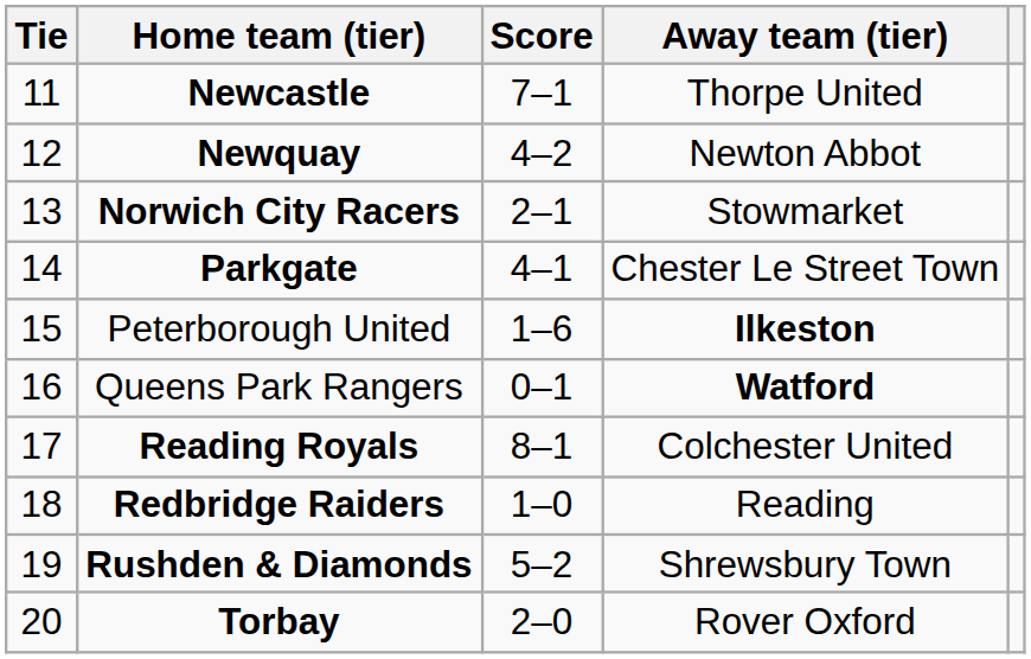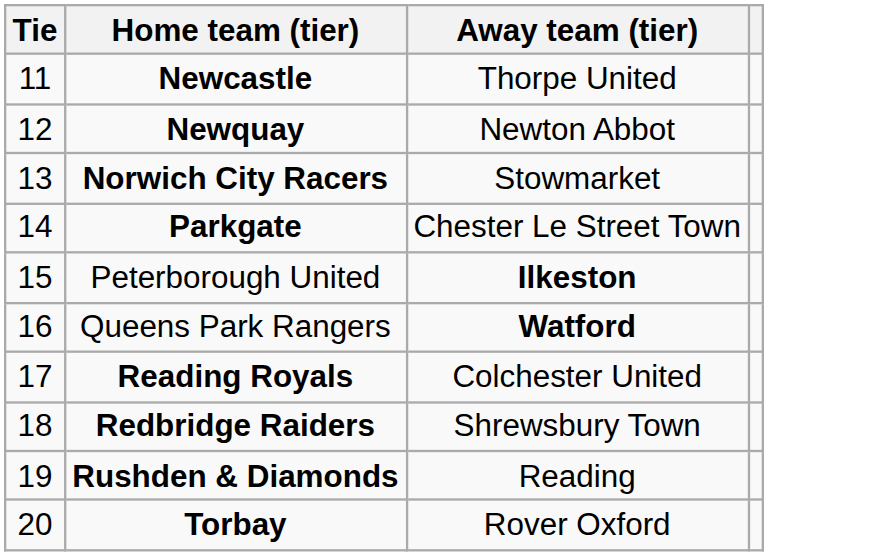 <table class="wikitable" style="text-align:center; font-size:85%">
 <tr>
 <th>Tie</th>
 <th>Home team (tier)</th>
-<th>Score</th>
 <th>Away team (tier)</th>
 <th></th>
 </tr>
 <tr>
 <td align="center">11</td>
 <td><strong>Newcastle</strong></td>
-<td align="center">7–1</td>
 <td>Thorpe United</td>
 <td></td>
 </tr>
 <tr>
 <td align="center">12</td>
 <td><strong>Newquay</strong></td>
-<td align="center">4–2</td>
 <td>Newton Abbot</td>
 <td></td>
 </tr>
 <tr>
 <td align="center">13</td>
 <td><strong>Norwich City Racers</strong></td>
-<td align="center">2–1</td>
 <td>Stowmarket</td>
 <td></td>
 </tr>
 <tr>
 <td align="center">14</td>
 <td><strong>Parkgate</strong></td>
-<td align="center">4–1</td>
 <td>Chester Le Street Town</td>
 <td></td>
 </tr>
 <tr>
 <td align="center">15</td>
 <td>Peterborough United</td>
-<td align="center">1–6</td>
 <td><strong>Ilkeston</strong></td>
 <td></td>
 </tr>
 <tr>
 <td align="center">16</td>
 <td>Queens Park Rangers</td>
-<td align="center">0–1</td>
 <td><strong>Watford</strong></td>
 <td></td>
 </tr>
 <tr>
 <td align="center">17</td>
 <td><strong>Reading Royals</strong></td>
-<td align="center">8–1</td>
 <td>Colchester United</td>
 <td></td>
 </tr>
 <tr>
 <td align="center">18</td>
 <td><strong>Redbridge Raiders</strong></td>
-<td align="center">1–0</td>
-<td>Reading</td>
+<td>Shrewsbury Town</td>
 <td></td>
 </tr>
 <tr>
 <td align="center">19</td>
 <td><strong>Rushden & Diamonds</strong></td>
-<td align="center">5–2</td>
-<td>Shrewsbury Town</td>
+<td>Reading</td>
 <td></td>
 </tr>
 <tr>
 <td align="center">20</td>
 <td><strong>Torbay</strong></td>
-<td align="center">2–0</td>
 <td>Rover Oxford</td>
 <td></td>
 </tr>
 </table>
